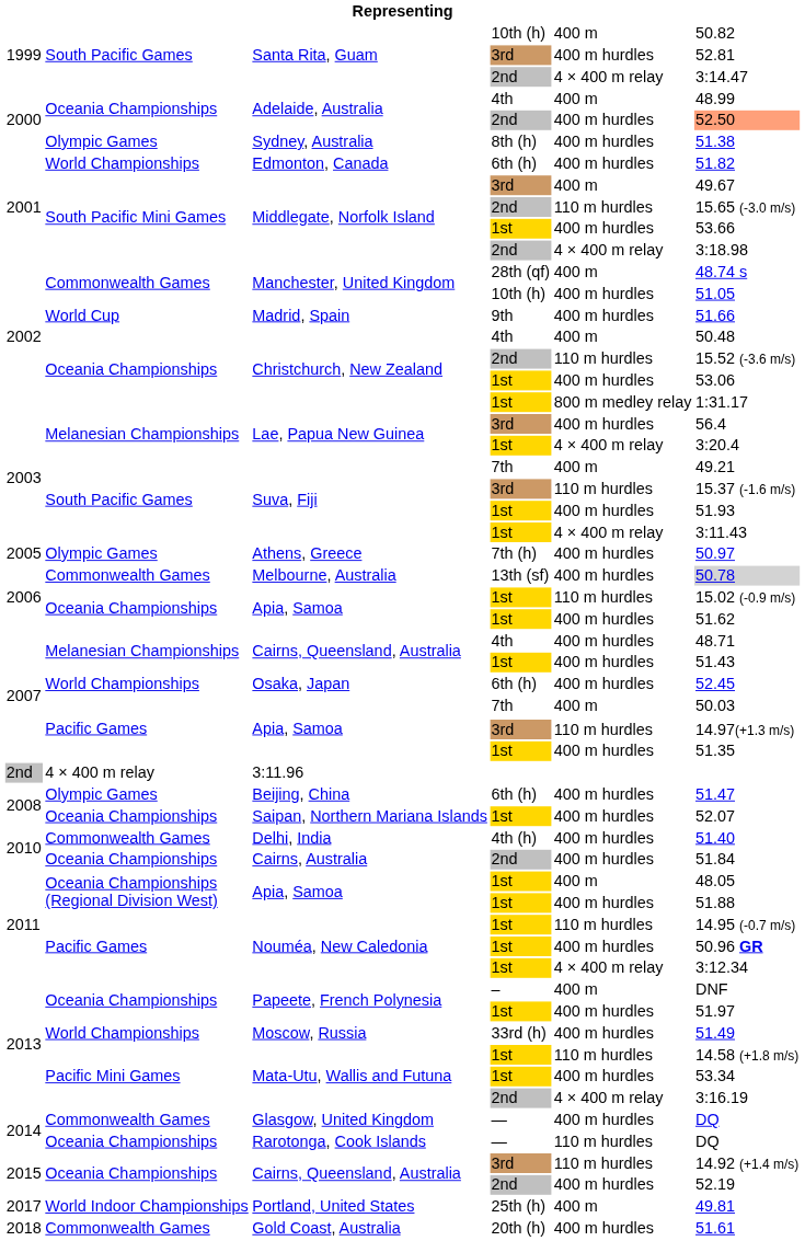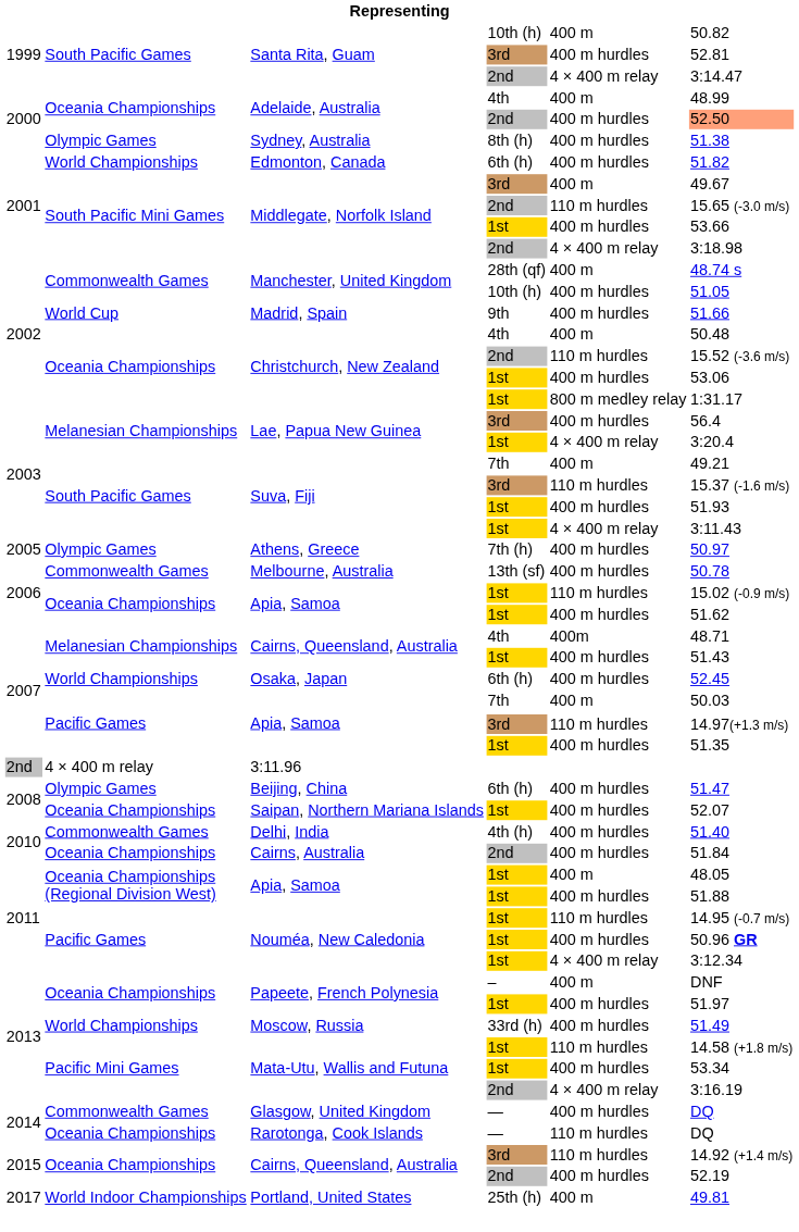 <table>
 <tr>
 <th colspan="6">Representing </th>
 </tr>
 <tr>
 <td rowspan=3>1999</td>
 <td rowspan=3><a href='#'>South Pacific Games</a></td>
 <td rowspan=3><a href='#'>Santa Rita</a>, <a href='#'>Guam</a></td>
 <td>10th (h)</td>
 <td>400 m</td>
 <td>50.82</td>
 </tr>
 <tr>
 <td bgcolor=cc9966>3rd</td>
 <td>400 m hurdles</td>
 <td>52.81</td>
 </tr>
 <tr>
 <td bgcolor=silver>2nd</td>
 <td>4 × 400 m relay</td>
 <td>3:14.47</td>
 </tr>
 <tr>
 <td rowspan=3>2000</td>
 <td rowspan=2><a href='#'>Oceania Championships</a></td>
 <td rowspan=2><a href='#'>Adelaide</a>, <a href='#'>Australia</a></td>
 <td>4th</td>
 <td>400 m</td>
 <td>48.99</td>
 </tr>
 <tr>
 <td bgcolor=silver>2nd</td>
 <td>400 m hurdles</td>
 <td style="background: lightsalmon;">52.50</td>
 </tr>
 <tr>
 <td><a href='#'>Olympic Games</a></td>
 <td><a href='#'>Sydney</a>, <a href='#'>Australia</a></td>
 <td>8th (h)</td>
 <td>400 m hurdles</td>
 <td><a href='#'>51.38</a></td>
 </tr>
 <tr>
 <td rowspan=5>2001</td>
 <td><a href='#'>World Championships</a></td>
 <td><a href='#'>Edmonton</a>, <a href='#'>Canada</a></td>
 <td>6th (h)</td>
 <td>400 m hurdles</td>
 <td><a href='#'>51.82</a></td>
 </tr>
 <tr>
 <td rowspan=4><a href='#'>South Pacific Mini Games</a></td>
 <td rowspan=4><a href='#'>Middlegate</a>, <a href='#'>Norfolk Island</a></td>
 <td bgcolor=cc9966>3rd</td>
 <td>400 m</td>
 <td>49.67</td>
 </tr>
 <tr>
 <td bgcolor=silver>2nd</td>
 <td>110 m hurdles</td>
 <td>15.65 <small>(-3.0 m/s)</small></td>
 </tr>
 <tr>
 <td bgcolor=gold>1st</td>
 <td>400 m hurdles</td>
 <td>53.66</td>
 </tr>
 <tr>
 <td bgcolor=silver>2nd</td>
 <td>4 × 400 m relay</td>
 <td>3:18.98</td>
 </tr>
 <tr>
 <td rowspan=7>2002</td>
 <td rowspan=2><a href='#'>Commonwealth Games</a></td>
 <td rowspan=2><a href='#'>Manchester</a>, <a href='#'>United Kingdom</a></td>
 <td>28th (qf)</td>
 <td>400 m</td>
 <td><a href='#'>48.74 s</a></td>
 </tr>
 <tr>
 <td>10th (h)</td>
 <td>400 m hurdles</td>
 <td><a href='#'>51.05</a></td>
 </tr>
 <tr>
 <td><a href='#'>World Cup</a></td>
 <td><a href='#'>Madrid</a>, <a href='#'>Spain</a></td>
 <td>9th</td>
 <td>400 m hurdles</td>
 <td><a href='#'>51.66</a></td>
 </tr>
 <tr>
 <td rowspan=4><a href='#'>Oceania Championships</a></td>
 <td rowspan=4><a href='#'>Christchurch</a>, <a href='#'>New Zealand</a></td>
 <td>4th</td>
 <td>400 m</td>
 <td>50.48</td>
 </tr>
 <tr>
 <td bgcolor=silver>2nd</td>
 <td>110 m hurdles</td>
 <td>15.52 <small>(-3.6 m/s)</small></td>
 </tr>
 <tr>
 <td bgcolor=gold>1st</td>
 <td>400 m hurdles</td>
 <td>53.06</td>
 </tr>
 <tr>
 <td bgcolor=gold>1st</td>
 <td>800 m medley relay</td>
 <td>1:31.17</td>
 </tr>
 <tr>
 <td rowspan=6>2003</td>
 <td rowspan=2><a href='#'>Melanesian Championships</a></td>
 <td rowspan=2><a href='#'>Lae</a>, <a href='#'>Papua New Guinea</a></td>
 <td bgcolor="cc9966">3rd</td>
 <td>400 m hurdles</td>
 <td>56.4</td>
 </tr>
 <tr>
 <td bgcolor=gold>1st</td>
 <td>4 × 400 m relay</td>
 <td>3:20.4</td>
 </tr>
 <tr>
 <td rowspan=4><a href='#'>South Pacific Games</a></td>
 <td rowspan=4><a href='#'>Suva</a>, <a href='#'>Fiji</a></td>
 <td>7th</td>
 <td>400 m</td>
 <td>49.21</td>
 </tr>
 <tr>
 <td bgcolor=cc9966>3rd</td>
 <td>110 m hurdles</td>
 <td>15.37 <small>(-1.6 m/s)</small></td>
 </tr>
 <tr>
 <td bgcolor=gold>1st</td>
 <td>400 m hurdles</td>
 <td>51.93</td>
 </tr>
 <tr>
 <td bgcolor=gold>1st</td>
 <td>4 × 400 m relay</td>
 <td>3:11.43</td>
 </tr>
 <tr>
 <td>2005</td>
 <td><a href='#'>Olympic Games</a></td>
 <td><a href='#'>Athens</a>, <a href='#'>Greece</a></td>
 <td>7th (h)</td>
 <td>400 m hurdles</td>
 <td><a href='#'>50.97</a></td>
 </tr>
 <tr>
 <td rowspan=3>2006</td>
 <td><a href='#'>Commonwealth Games</a></td>
 <td><a href='#'>Melbourne</a>, <a href='#'>Australia</a></td>
 <td>13th (sf)</td>
 <td>400 m hurdles</td>
-<td style="background: lightgrey;"><a href='#'>50.78</a></td>
+<td><a href='#'>50.78</a></td>
 </tr>
 <tr>
 <td rowspan=2><a href='#'>Oceania Championships</a></td>
 <td rowspan=2><a href='#'>Apia</a>, <a href='#'>Samoa</a></td>
 <td bgcolor=gold>1st</td>
 <td>110 m hurdles</td>
 <td>15.02 <small>(-0.9 m/s)</small></td>
 </tr>
 <tr>
 <td bgcolor=gold>1st</td>
 <td>400 m hurdles</td>
 <td>51.62</td>
 </tr>
 <tr>
 <td rowspan=7>2007</td>
 <td rowspan=2><a href='#'>Melanesian Championships</a></td>
 <td rowspan=2><a href='#'>Cairns, Queensland</a>, <a href='#'>Australia</a></td>
 <td>4th</td>
-<td>400 m hurdles</td>
+<td>400m</td>
 <td>48.71</td>
 </tr>
 <tr>
 <td bgcolor=gold>1st</td>
 <td>400 m hurdles</td>
 <td>51.43</td>
 </tr>
 <tr>
 <td><a href='#'>World Championships</a></td>
 <td><a href='#'>Osaka</a>, <a href='#'>Japan</a></td>
 <td>6th (h)</td>
 <td>400 m hurdles</td>
 <td><a href='#'>52.45</a></td>
 </tr>
 <tr>
 <td rowspan=4><a href='#'>Pacific Games</a></td>
 <td rowspan=4><a href='#'>Apia</a>, <a href='#'>Samoa</a></td>
 <td>7th</td>
 <td>400 m</td>
 <td>50.03</td>
 </tr>
 <tr>
 </tr>
 <tr>
 <td bgcolor=cc9966>3rd</td>
 <td>110 m hurdles</td>
 <td>14.97<small>(+1.3 m/s)</small></td>
 </tr>
 <tr>
 <td bgcolor=gold>1st</td>
 <td>400 m hurdles</td>
 <td>51.35</td>
 </tr>
 <tr>
 <td bgcolor=silver>2nd</td>
 <td>4 × 400 m relay</td>
 <td>3:11.96</td>
 </tr>
 <tr>
 <td rowspan=2>2008</td>
 <td><a href='#'>Olympic Games</a></td>
 <td><a href='#'>Beijing</a>, <a href='#'>China</a></td>
 <td>6th (h)</td>
 <td>400 m hurdles</td>
 <td><a href='#'>51.47</a></td>
 </tr>
 <tr>
 <td><a href='#'>Oceania Championships</a></td>
 <td><a href='#'>Saipan</a>, <a href='#'>Northern Mariana Islands</a></td>
 <td bgcolor=gold>1st</td>
 <td>400 m hurdles</td>
 <td>52.07</td>
 </tr>
 <tr>
 <td rowspan=2>2010</td>
 <td><a href='#'>Commonwealth Games</a></td>
 <td><a href='#'>Delhi</a>, <a href='#'>India</a></td>
 <td>4th (h)</td>
 <td>400 m hurdles</td>
 <td><a href='#'>51.40</a></td>
 </tr>
 <tr>
 <td><a href='#'>Oceania Championships</a></td>
 <td><a href='#'>Cairns</a>, <a href='#'>Australia</a></td>
 <td bgcolor=silver>2nd</td>
 <td>400 m hurdles</td>
 <td>51.84</td>
 </tr>
 <tr>
 <td rowspan=5>2011</td>
 <td rowspan=2><a href='#'>Oceania Championships<br>(Regional Division West)</a></td>
 <td rowspan=2><a href='#'>Apia</a>, <a href='#'>Samoa</a></td>
 <td bgcolor=gold>1st</td>
 <td>400 m</td>
 <td>48.05</td>
 </tr>
 <tr>
 <td bgcolor=gold>1st</td>
 <td>400 m hurdles</td>
 <td>51.88</td>
 </tr>
 <tr>
 <td rowspan=3><a href='#'>Pacific Games</a></td>
 <td rowspan=3><a href='#'>Nouméa</a>, <a href='#'>New Caledonia</a></td>
 <td bgcolor=gold>1st</td>
 <td>110 m hurdles</td>
 <td>14.95 <small>(-0.7 m/s)</small></td>
 </tr>
 <tr>
 <td bgcolor=gold>1st</td>
 <td>400 m hurdles</td>
 <td>50.96 <strong><a href='#'>GR</a></strong></td>
 </tr>
 <tr>
 <td bgcolor=gold>1st</td>
 <td>4 × 400 m relay</td>
 <td>3:12.34</td>
 </tr>
 <tr>
 <td rowspan=6>2013</td>
 <td rowspan=2><a href='#'>Oceania Championships</a></td>
 <td rowspan=2><a href='#'>Papeete</a>, <a href='#'>French Polynesia</a></td>
 <td>–</td>
 <td>400 m</td>
 <td>DNF</td>
 </tr>
 <tr>
 <td bgcolor=gold>1st</td>
 <td>400 m hurdles</td>
 <td>51.97</td>
 </tr>
 <tr>
 <td><a href='#'>World Championships</a></td>
 <td><a href='#'>Moscow</a>, <a href='#'>Russia</a></td>
 <td>33rd (h)</td>
 <td>400 m hurdles</td>
 <td><a href='#'>51.49</a></td>
 </tr>
 <tr>
 <td rowspan=3><a href='#'>Pacific Mini Games</a></td>
 <td rowspan=3><a href='#'>Mata-Utu</a>, <a href='#'>Wallis and Futuna</a></td>
 <td bgcolor=gold>1st</td>
 <td>110 m hurdles</td>
 <td>14.58 <small>(+1.8 m/s)</small></td>
 </tr>
 <tr>
 <td bgcolor=gold>1st</td>
 <td>400 m hurdles</td>
 <td>53.34</td>
 </tr>
 <tr>
 <td bgcolor=silver>2nd</td>
 <td>4 × 400 m relay</td>
 <td>3:16.19</td>
 </tr>
 <tr>
 <td rowspan=2>2014</td>
 <td><a href='#'>Commonwealth Games</a></td>
 <td><a href='#'>Glasgow</a>, <a href='#'>United Kingdom</a></td>
 <td>—</td>
 <td>400 m hurdles</td>
 <td><a href='#'>DQ</a></td>
 </tr>
 <tr>
 <td><a href='#'>Oceania Championships</a></td>
 <td><a href='#'>Rarotonga</a>, <a href='#'>Cook Islands</a></td>
 <td>—</td>
 <td>110 m hurdles</td>
 <td>DQ</td>
 </tr>
 <tr>
 <td rowspan=2>2015</td>
 <td rowspan=2><a href='#'>Oceania Championships</a></td>
 <td rowspan=2><a href='#'>Cairns, Queensland</a>, <a href='#'>Australia</a></td>
 <td bgcolor="cc9966">3rd</td>
 <td>110 m hurdles</td>
 <td>14.92 <small>(+1.4 m/s)</small></td>
 </tr>
 <tr>
 <td bgcolor=silver>2nd</td>
 <td>400 m hurdles</td>
 <td>52.19</td>
 </tr>
 <tr>
 <td>2017</td>
 <td><a href='#'>World Indoor Championships</a></td>
 <td><a href='#'>Portland, United States</a></td>
 <td>25th (h)</td>
 <td>400 m</td>
 <td><a href='#'>49.81</a></td>
 </tr>
-<tr>
-<td>2018</td>
-<td><a href='#'>Commonwealth Games</a></td>
-<td><a href='#'>Gold Coast</a>, <a href='#'>Australia</a></td>
-<td>20th (h)</td>
-<td>400 m hurdles</td>
-<td><a href='#'>51.61</a></td>
-</tr>
 </table>
